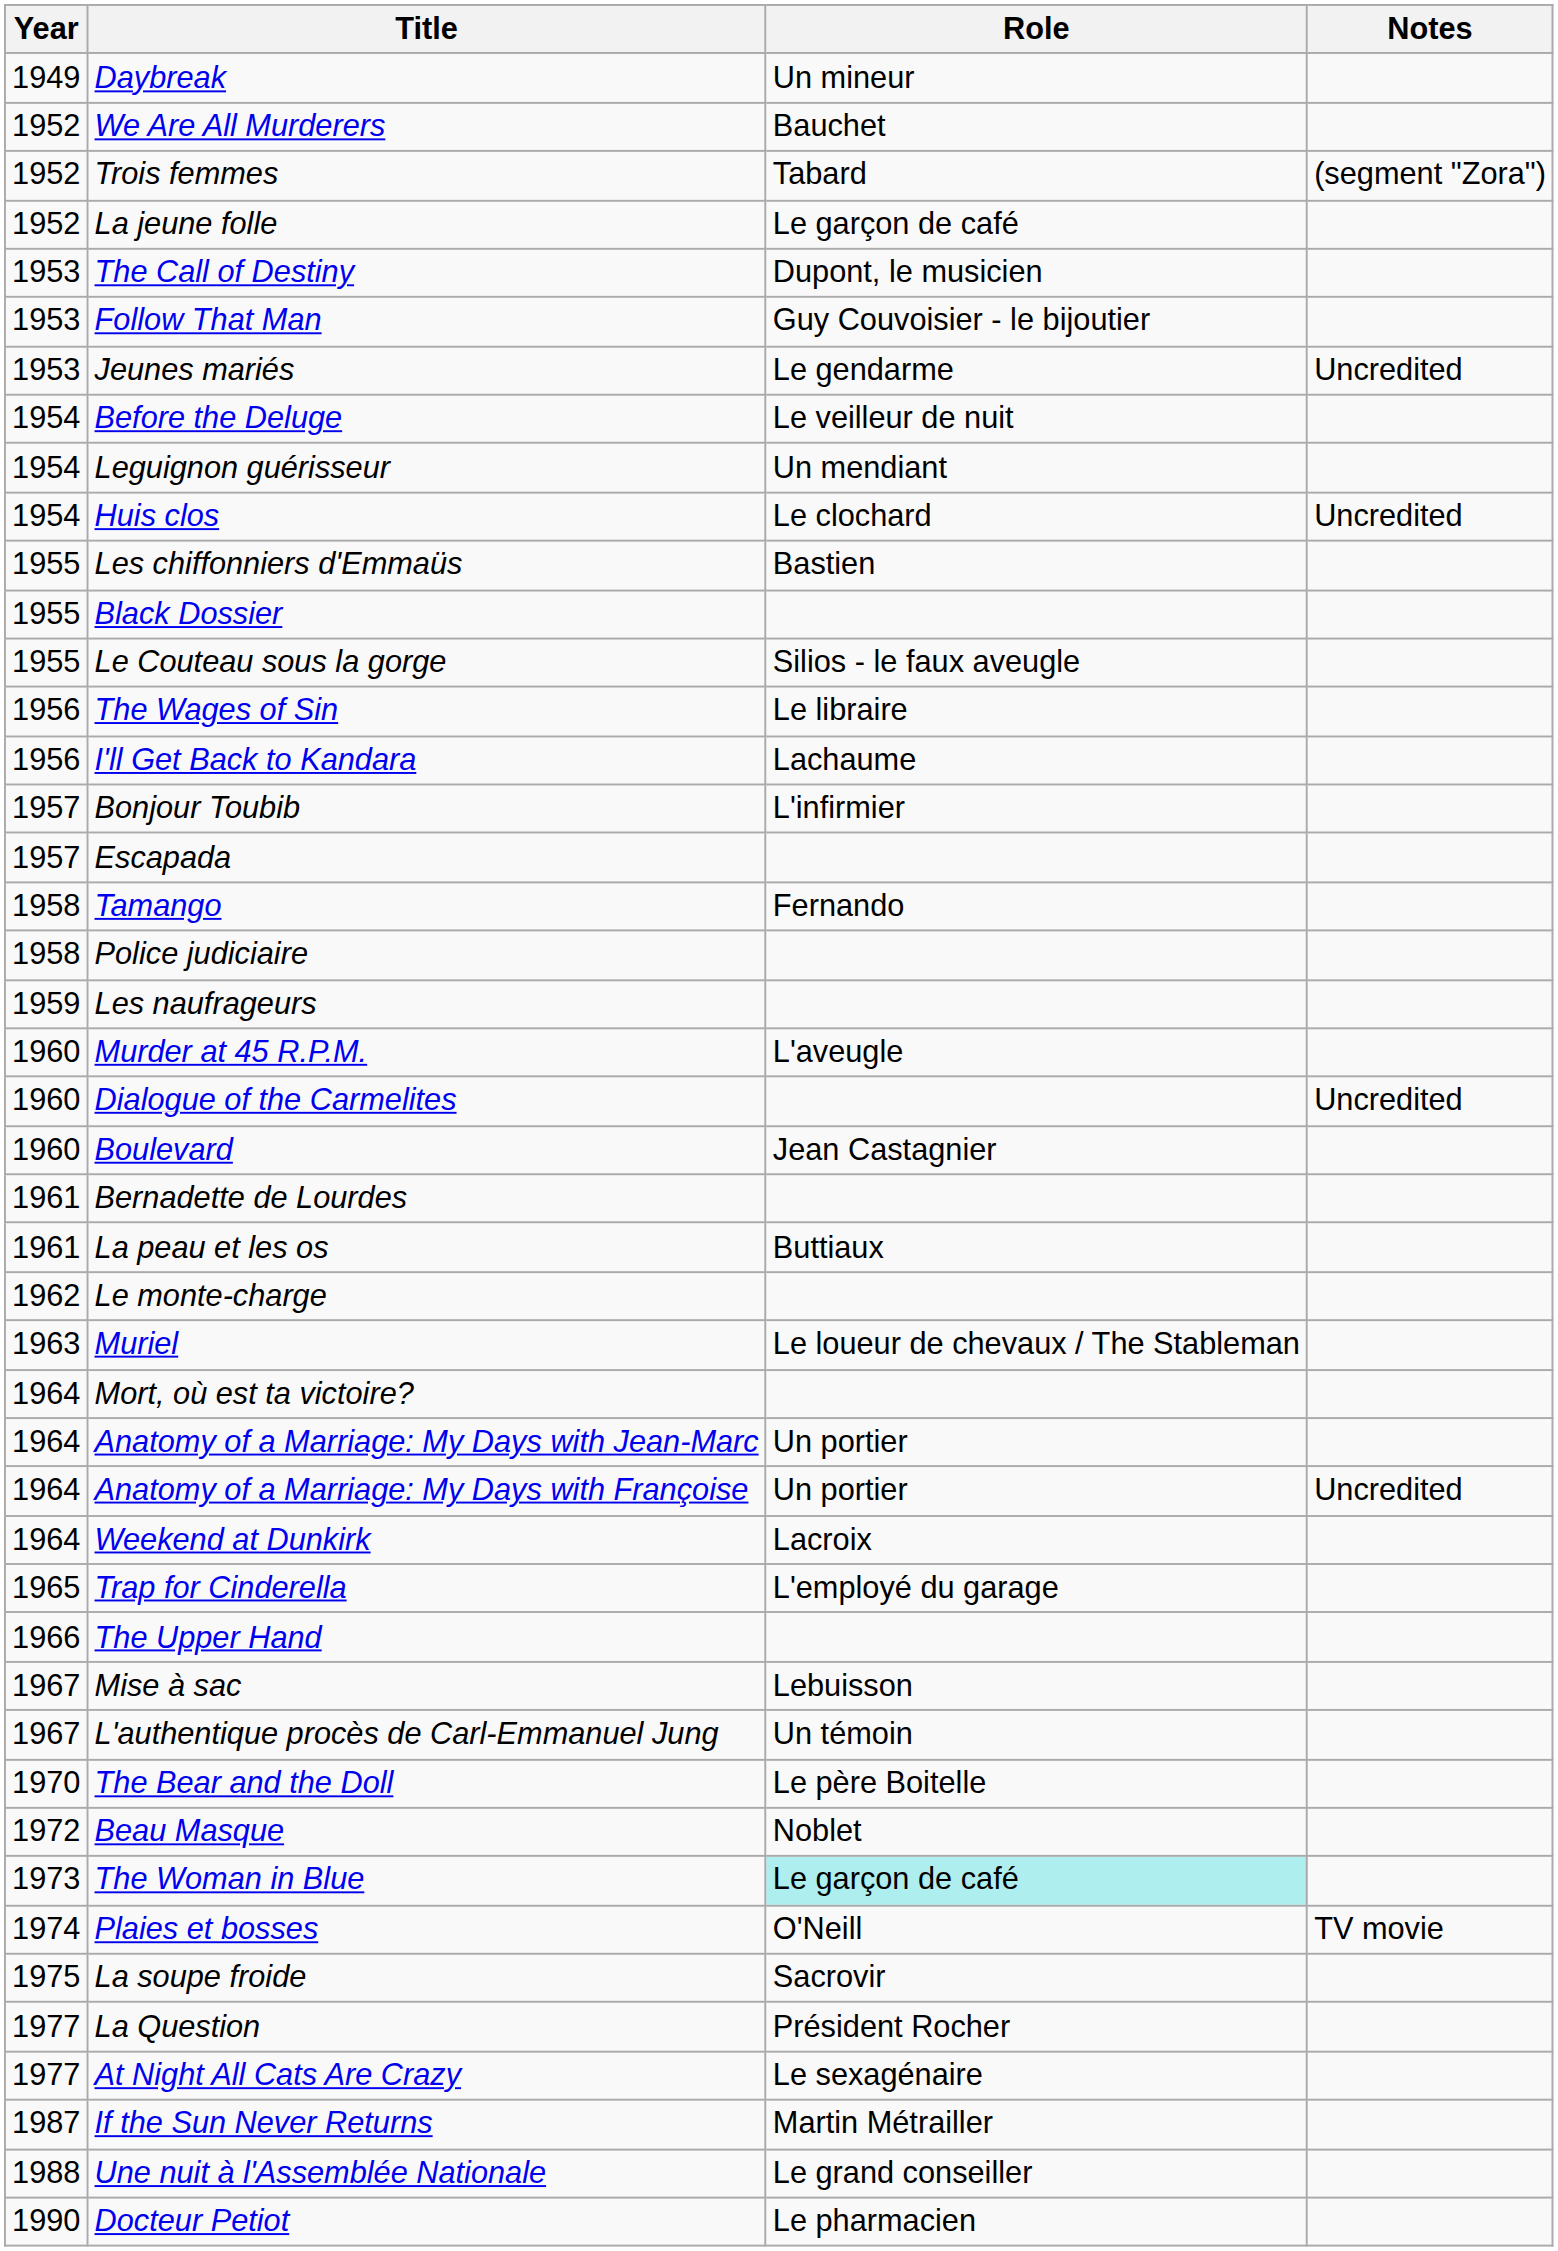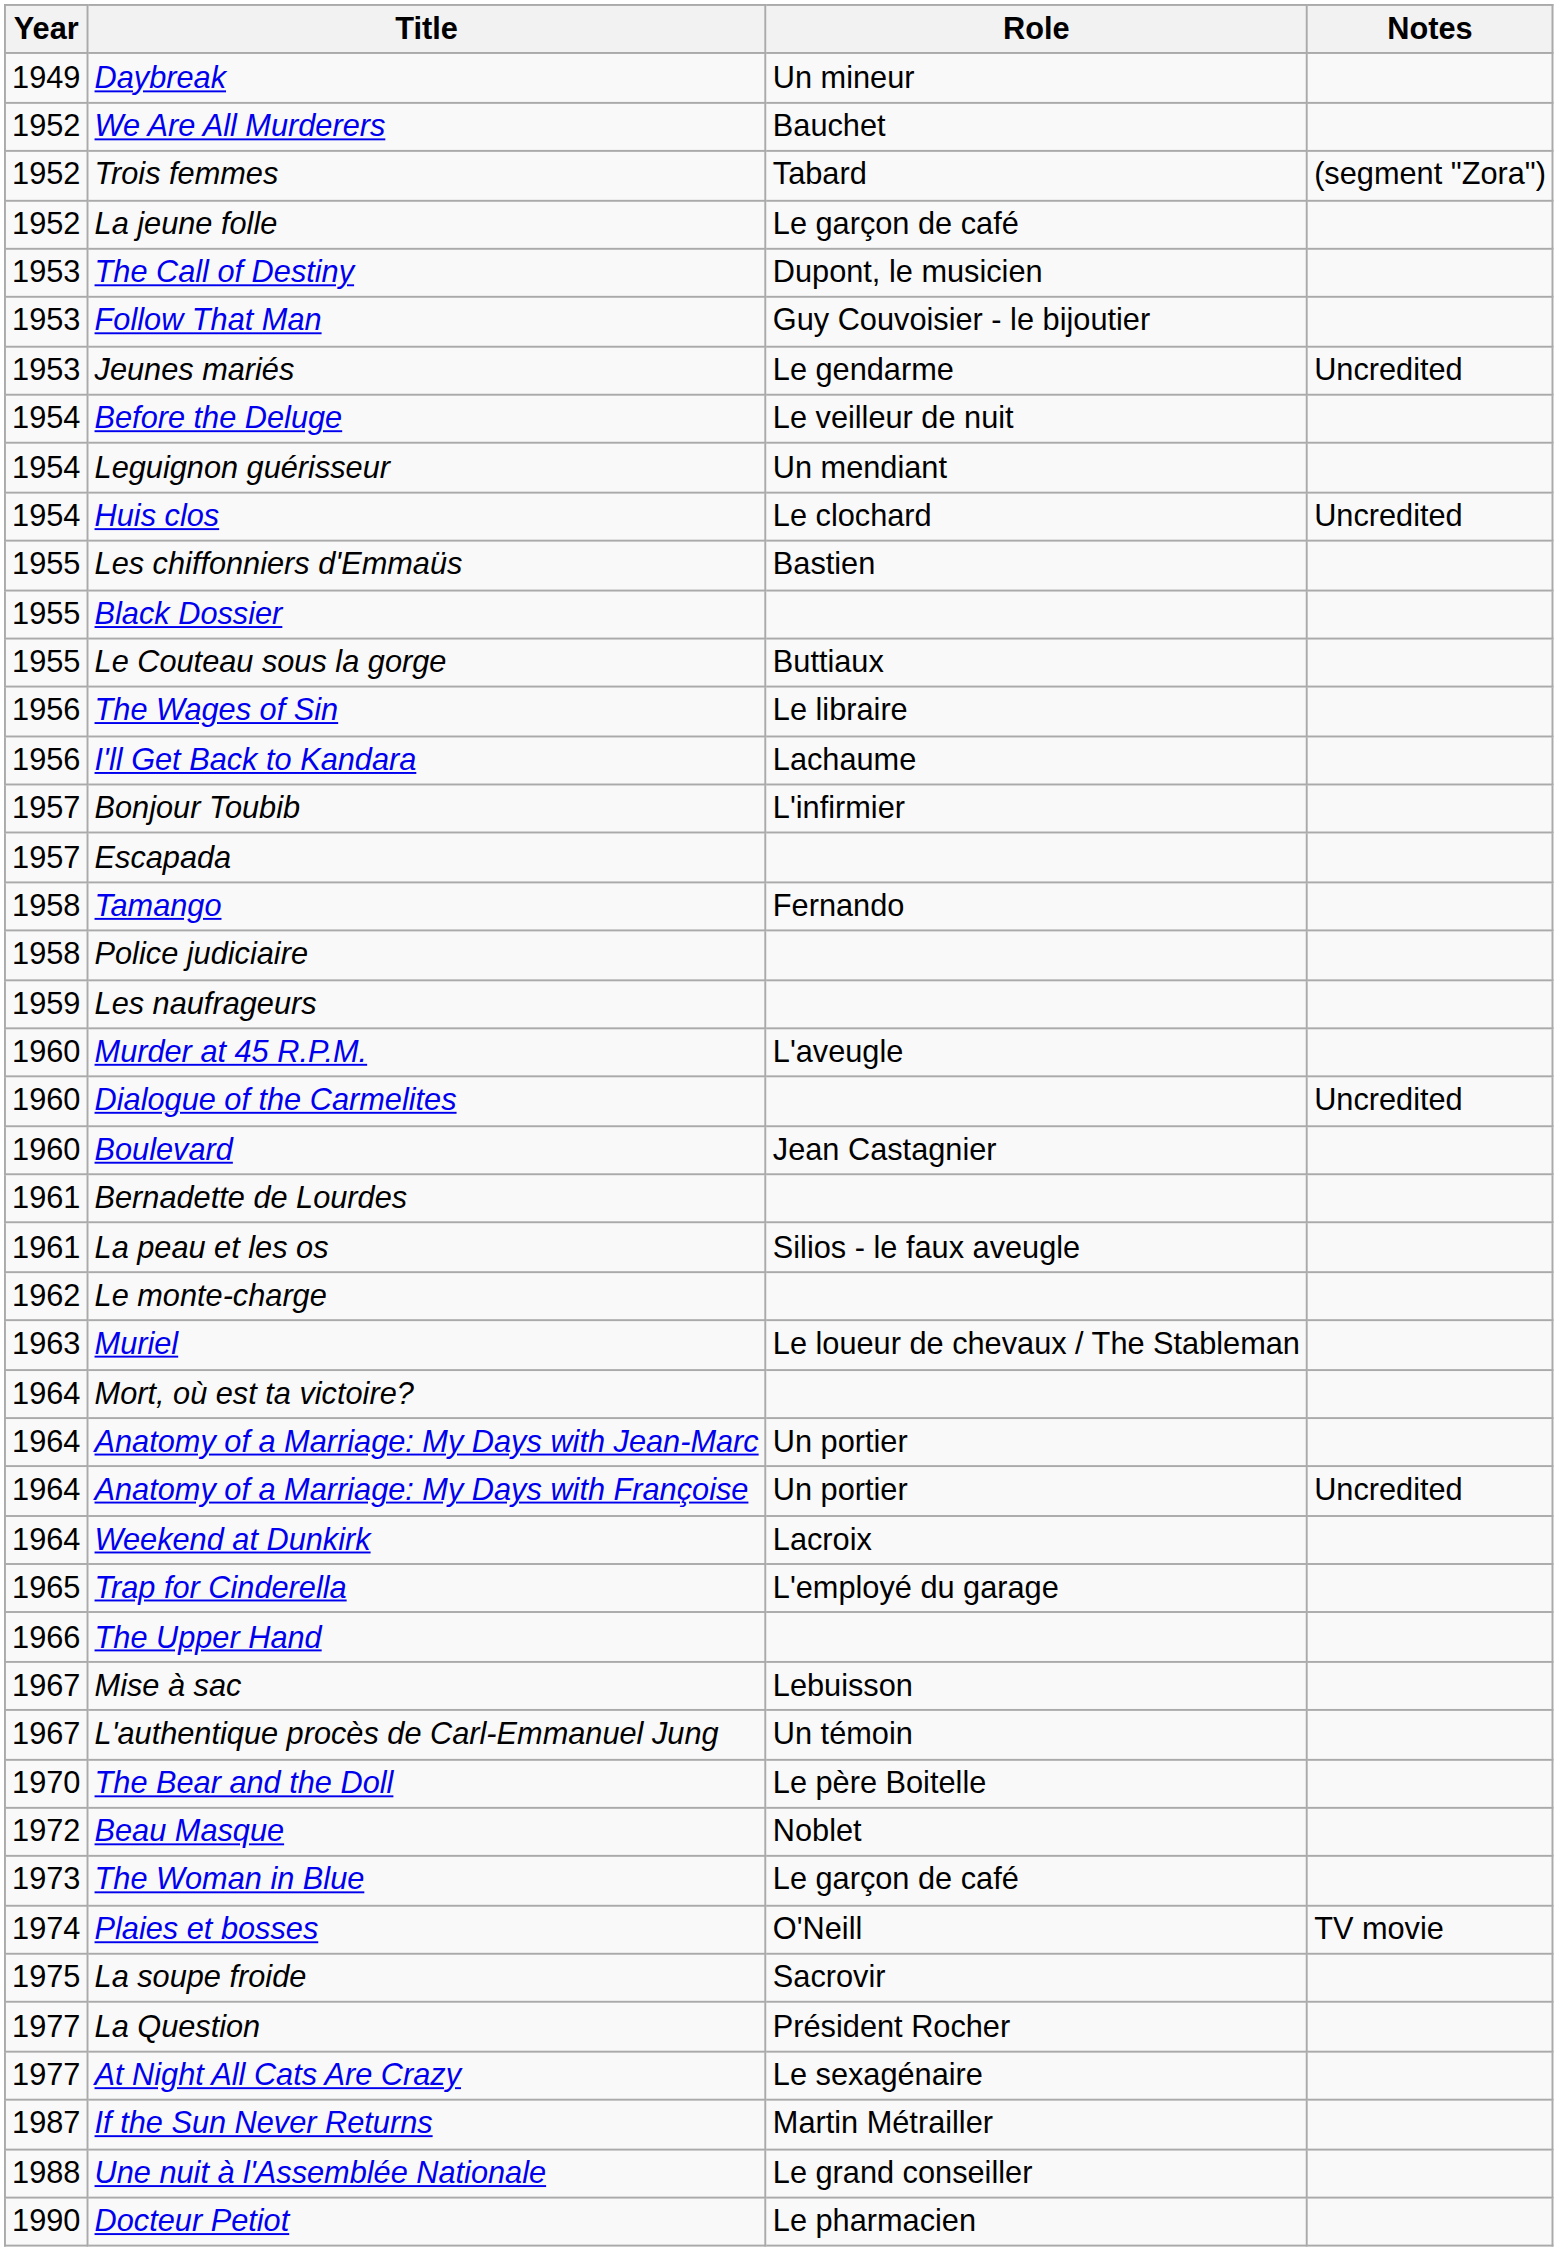 <table class="wikitable sortable">
 <tr>
 <th>Year</th>
 <th>Title</th>
 <th>Role</th>
 <th class="unsortable">Notes</th>
 </tr>
 <tr>
 <td>1949</td>
 <td><em><a href='#'>Daybreak</a></em></td>
 <td>Un mineur</td>
 <td></td>
 </tr>
 <tr>
 <td>1952</td>
 <td><em><a href='#'>We Are All Murderers</a></em></td>
 <td>Bauchet</td>
 <td></td>
 </tr>
 <tr>
 <td>1952</td>
 <td><em>Trois femmes</em></td>
 <td>Tabard</td>
 <td>(segment "Zora")</td>
 </tr>
 <tr>
 <td>1952</td>
 <td><em>La jeune folle</em></td>
 <td>Le garçon de café</td>
 <td></td>
 </tr>
 <tr>
 <td>1953</td>
 <td><em><a href='#'>The Call of Destiny</a></em></td>
 <td>Dupont, le musicien</td>
 <td></td>
 </tr>
 <tr>
 <td>1953</td>
 <td><em><a href='#'>Follow That Man</a></em></td>
 <td>Guy Couvoisier - le bijoutier</td>
 <td></td>
 </tr>
 <tr>
 <td>1953</td>
 <td><em>Jeunes mariés</em></td>
 <td>Le gendarme</td>
 <td>Uncredited</td>
 </tr>
 <tr>
 <td>1954</td>
 <td><em><a href='#'>Before the Deluge</a></em></td>
 <td>Le veilleur de nuit</td>
 <td></td>
 </tr>
 <tr>
 <td>1954</td>
 <td><em>Leguignon guérisseur</em></td>
 <td>Un mendiant</td>
 <td></td>
 </tr>
 <tr>
 <td>1954</td>
 <td><em><a href='#'>Huis clos</a></em></td>
 <td>Le clochard</td>
 <td>Uncredited</td>
 </tr>
 <tr>
 <td>1955</td>
 <td><em>Les chiffonniers d'Emmaüs</em></td>
 <td>Bastien</td>
 <td></td>
 </tr>
 <tr>
 <td>1955</td>
 <td><em><a href='#'>Black Dossier</a></em></td>
 <td></td>
 <td></td>
 </tr>
 <tr>
 <td>1955</td>
 <td><em>Le Couteau sous la gorge</em></td>
-<td>Silios - le faux aveugle</td>
+<td>Buttiaux</td>
 <td></td>
 </tr>
 <tr>
 <td>1956</td>
 <td><em><a href='#'>The Wages of Sin</a></em></td>
 <td>Le libraire</td>
 <td></td>
 </tr>
 <tr>
 <td>1956</td>
 <td><em><a href='#'>I'll Get Back to Kandara</a></em></td>
 <td>Lachaume</td>
 <td></td>
 </tr>
 <tr>
 <td>1957</td>
 <td><em>Bonjour Toubib</em></td>
 <td>L'infirmier</td>
 <td></td>
 </tr>
 <tr>
 <td>1957</td>
 <td><em>Escapada</em></td>
 <td></td>
 <td></td>
 </tr>
 <tr>
 <td>1958</td>
 <td><em><a href='#'>Tamango</a></em></td>
 <td>Fernando</td>
 <td></td>
 </tr>
 <tr>
 <td>1958</td>
 <td><em>Police judiciaire</em></td>
 <td></td>
 <td></td>
 </tr>
 <tr>
 <td>1959</td>
 <td><em>Les naufrageurs</em></td>
 <td></td>
 <td></td>
 </tr>
 <tr>
 <td>1960</td>
 <td><em><a href='#'>Murder at 45 R.P.M.</a></em></td>
 <td>L'aveugle</td>
 <td></td>
 </tr>
 <tr>
 <td>1960</td>
 <td><em><a href='#'>Dialogue of the Carmelites</a></em></td>
 <td></td>
 <td>Uncredited</td>
 </tr>
 <tr>
 <td>1960</td>
 <td><em><a href='#'>Boulevard</a></em></td>
 <td>Jean Castagnier</td>
 <td></td>
 </tr>
 <tr>
 <td>1961</td>
 <td><em>Bernadette de Lourdes</em></td>
 <td></td>
 <td></td>
 </tr>
 <tr>
 <td>1961</td>
 <td><em>La peau et les os</em></td>
-<td>Buttiaux</td>
+<td>Silios - le faux aveugle</td>
 <td></td>
 </tr>
 <tr>
 <td>1962</td>
 <td><em>Le monte-charge</em></td>
 <td></td>
 <td></td>
 </tr>
 <tr>
 <td>1963</td>
 <td><em><a href='#'>Muriel</a></em></td>
 <td>Le loueur de chevaux / The Stableman</td>
 <td></td>
 </tr>
 <tr>
 <td>1964</td>
 <td><em>Mort, où est ta victoire?</em></td>
 <td></td>
 <td></td>
 </tr>
 <tr>
 <td>1964</td>
 <td><em><a href='#'>Anatomy of a Marriage: My Days with Jean-Marc</a></em></td>
 <td>Un portier</td>
 <td></td>
 </tr>
 <tr>
 <td>1964</td>
 <td><em><a href='#'>Anatomy of a Marriage: My Days with Françoise</a></em></td>
 <td>Un portier</td>
 <td>Uncredited</td>
 </tr>
 <tr>
 <td>1964</td>
 <td><em><a href='#'>Weekend at Dunkirk</a></em></td>
 <td>Lacroix</td>
 <td></td>
 </tr>
 <tr>
 <td>1965</td>
 <td><em><a href='#'>Trap for Cinderella</a></em></td>
 <td>L'employé du garage</td>
 <td></td>
 </tr>
 <tr>
 <td>1966</td>
 <td><em><a href='#'>The Upper Hand</a></em></td>
 <td></td>
 <td></td>
 </tr>
 <tr>
 <td>1967</td>
 <td><em>Mise à sac</em></td>
 <td>Lebuisson</td>
 <td></td>
 </tr>
 <tr>
 <td>1967</td>
 <td><em>L'authentique procès de Carl-Emmanuel Jung</em></td>
 <td>Un témoin</td>
 <td></td>
 </tr>
 <tr>
 <td>1970</td>
 <td><em><a href='#'>The Bear and the Doll</a></em></td>
 <td>Le père Boitelle</td>
 <td></td>
 </tr>
 <tr>
 <td>1972</td>
 <td><em><a href='#'>Beau Masque</a></em></td>
 <td>Noblet</td>
 <td></td>
 </tr>
 <tr>
 <td>1973</td>
 <td><em><a href='#'>The Woman in Blue</a></em></td>
-<td style="background: paleturquoise;">Le garçon de café</td>
+<td>Le garçon de café</td>
 <td></td>
 </tr>
 <tr>
 <td>1974</td>
 <td><em><a href='#'>Plaies et bosses</a></em></td>
 <td>O'Neill</td>
 <td>TV movie</td>
 </tr>
 <tr>
 <td>1975</td>
 <td><em>La soupe froide</em></td>
 <td>Sacrovir</td>
 <td></td>
 </tr>
 <tr>
 <td>1977</td>
 <td><em>La Question</em></td>
 <td>Président Rocher</td>
 <td></td>
 </tr>
 <tr>
 <td>1977</td>
 <td><em><a href='#'>At Night All Cats Are Crazy</a></em></td>
 <td>Le sexagénaire</td>
 <td></td>
 </tr>
 <tr>
 <td>1987</td>
 <td><em><a href='#'>If the Sun Never Returns</a></em></td>
 <td>Martin Métrailler</td>
 <td></td>
 </tr>
 <tr>
 <td>1988</td>
 <td><em><a href='#'>Une nuit à l'Assemblée Nationale</a></em></td>
 <td>Le grand conseiller</td>
 <td></td>
 </tr>
 <tr>
 <td>1990</td>
 <td><em><a href='#'>Docteur Petiot</a></em></td>
 <td>Le pharmacien</td>
 <td></td>
 </tr>
 </table>
